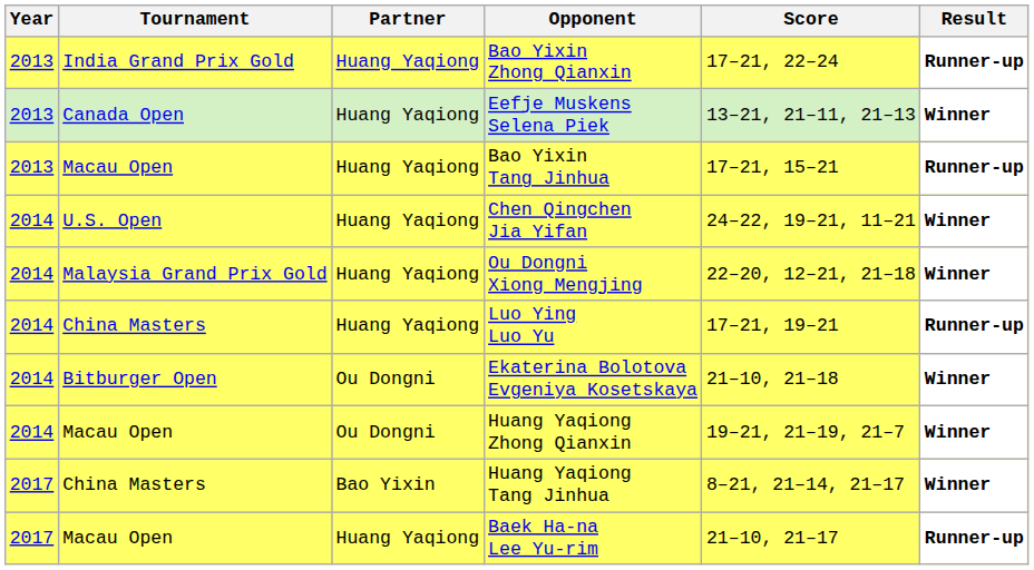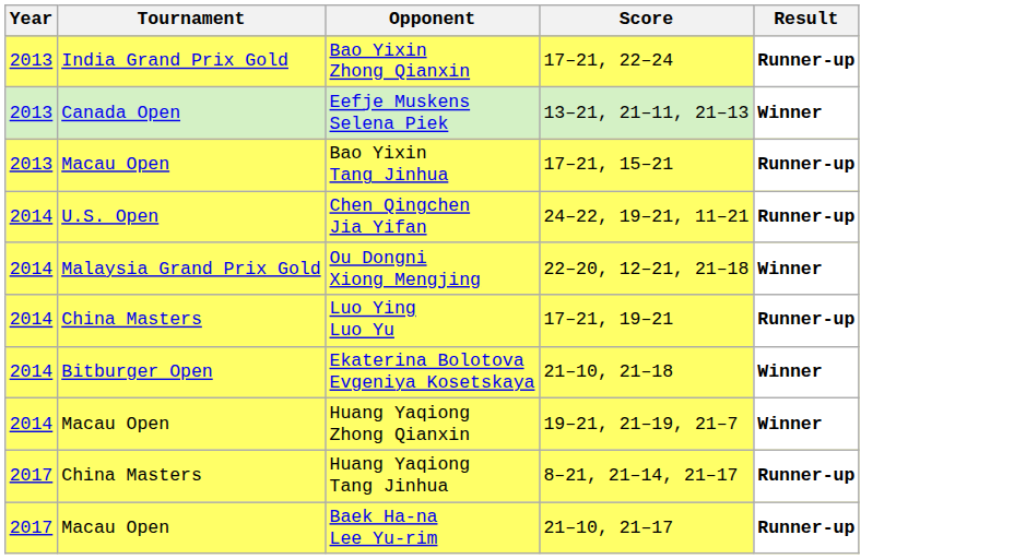 <table class="sortable wikitable" style="font-size: 90%;">
 <tr>
 <th>Year</th>
 <th>Tournament</th>
-<th>Partner</th>
 <th>Opponent</th>
 <th>Score</th>
 <th>Result</th>
 </tr>
 <tr style="background:#FFFF67">
 <td align="center"><a href='#'>2013</a></td>
 <td align="left"><a href='#'>India Grand Prix Gold</a></td>
-<td align="left"> <a href='#'>Huang Yaqiong</a></td>
 <td align="left"> <a href='#'>Bao Yixin</a><br> <a href='#'>Zhong Qianxin</a></td>
 <td align="left">17–21, 22–24</td>
 <td style="text-align:left; background:white"> <strong>Runner-up</strong></td>
 </tr>
 <tr style="background:#D4F1C5">
 <td align="center"><a href='#'>2013</a></td>
 <td align="left"><a href='#'>Canada Open</a></td>
-<td align="left"> Huang Yaqiong</td>
 <td align="left"> <a href='#'>Eefje Muskens</a><br> <a href='#'>Selena Piek</a></td>
 <td align="left">13–21, 21–11, 21–13</td>
 <td style="text-align:left; background:white"> <strong>Winner</strong></td>
 </tr>
 <tr style="background:#FFFF67">
 <td align="center"><a href='#'>2013</a></td>
 <td align="left"><a href='#'>Macau Open</a></td>
-<td align="left"> Huang Yaqiong</td>
 <td align="left"> Bao Yixin<br> <a href='#'>Tang Jinhua</a></td>
 <td align="left">17–21, 15–21</td>
 <td style="text-align:left; background:white"> <strong>Runner-up</strong></td>
 </tr>
 <tr style="background:#FFFF67">
 <td align="center"><a href='#'>2014</a></td>
 <td align="left"><a href='#'>U.S. Open</a></td>
-<td align="left"> Huang Yaqiong</td>
 <td align="left"> <a href='#'>Chen Qingchen</a><br> <a href='#'>Jia Yifan</a></td>
 <td align="left">24–22, 19–21, 11–21</td>
-<td style="text-align:left; background:white"> <strong>Winner</strong></td>
+<td style="text-align:left; background:white"> <strong>Runner-up</strong></td>
 </tr>
 <tr style="background:#FFFF67">
 <td align="center"><a href='#'>2014</a></td>
 <td align="left"><a href='#'>Malaysia Grand Prix Gold</a></td>
-<td align="left"> Huang Yaqiong</td>
 <td align="left"> <a href='#'>Ou Dongni</a><br> <a href='#'>Xiong Mengjing</a></td>
 <td align="left">22–20, 12–21, 21–18</td>
 <td style="text-align:left; background:white"> <strong>Winner</strong></td>
 </tr>
 <tr style="background:#FFFF67">
 <td align="center"><a href='#'>2014</a></td>
 <td align="left"><a href='#'>China Masters</a></td>
-<td align="left"> Huang Yaqiong</td>
 <td align="left"> <a href='#'>Luo Ying</a><br> <a href='#'>Luo Yu</a></td>
 <td align="left">17–21, 19–21</td>
 <td style="text-align:left; background:white"> <strong>Runner-up</strong></td>
 </tr>
 <tr style="background:#FFFF67">
 <td align="center"><a href='#'>2014</a></td>
 <td align="left"><a href='#'>Bitburger Open</a></td>
-<td align="left"> Ou Dongni</td>
 <td align="left"> <a href='#'>Ekaterina Bolotova</a><br> <a href='#'>Evgeniya Kosetskaya</a></td>
 <td align="left">21–10, 21–18</td>
 <td style="text-align:left; background:white"> <strong>Winner</strong></td>
 </tr>
 <tr style="background:#FFFF67">
 <td align="center"><a href='#'>2014</a></td>
 <td align="left">Macau Open</td>
-<td align="left"> Ou Dongni</td>
 <td align="left"> Huang Yaqiong<br> Zhong Qianxin</td>
 <td align="left">19–21, 21–19, 21–7</td>
 <td style="text-align:left; background:white"> <strong>Winner</strong></td>
 </tr>
 <tr style="background:#FFFF67">
 <td align="center"><a href='#'>2017</a></td>
 <td align="left">China Masters</td>
-<td align="left"> Bao Yixin</td>
 <td align="left"> Huang Yaqiong<br> Tang Jinhua</td>
 <td align="left">8–21, 21–14, 21–17</td>
-<td style="text-align:left; background:white"> <strong>Winner</strong></td>
+<td style="text-align:left; background:white"> <strong>Runner-up</strong></td>
 </tr>
 <tr style="background:#FFFF67">
 <td align="center"><a href='#'>2017</a></td>
 <td align="left">Macau Open</td>
-<td align="left"> Huang Yaqiong</td>
 <td align="left"> <a href='#'>Baek Ha-na</a><br> <a href='#'>Lee Yu-rim</a></td>
 <td align="left">21–10, 21–17</td>
 <td style="text-align:left; background:white"> <strong>Runner-up</strong></td>
 </tr>
 </table>
